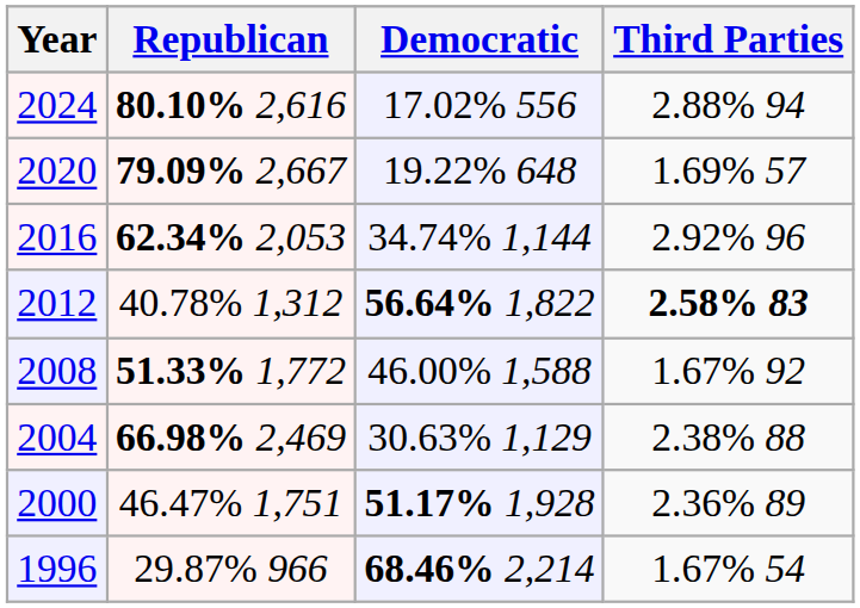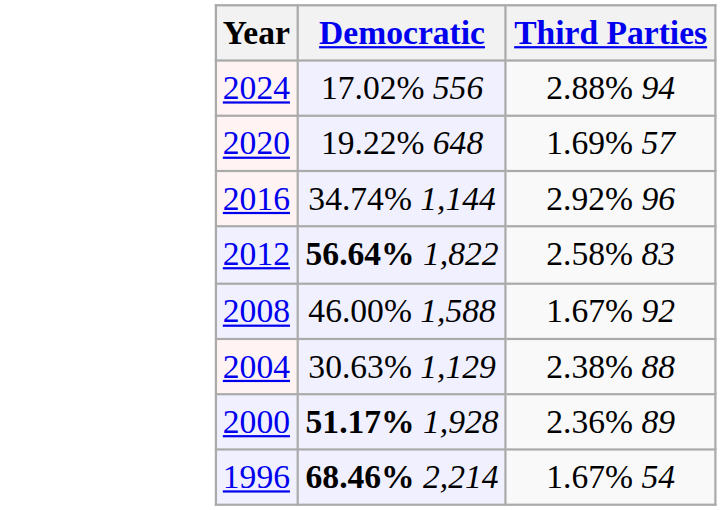 <table class="wikitable" style="float:right; font-size:95%;">
 <tr bgcolor=lightgrey>
 <th>Year</th>
-<th><a href='#'>Republican</a></th>
 <th><a href='#'>Democratic</a></th>
 <th><a href='#'>Third Parties</a></th>
 </tr>
 <tr>
 <td align="center" bgcolor="#fff3f3"><a href='#'>2024</a></td>
-<td align="center" bgcolor="#fff3f3"><strong>80.10%</strong> <em>2,616</em></td>
 <td align="center" bgcolor="#f0f0ff">17.02% <em>556</em></td>
 <td align="center">2.88% <em>94</em></td>
 </tr>
 <tr>
 <td align="center" bgcolor="#fff3f3"><a href='#'>2020</a></td>
-<td align="center" bgcolor="#fff3f3"><strong>79.09%</strong> <em>2,667</em></td>
 <td align="center" bgcolor="#f0f0ff">19.22% <em>648</em></td>
 <td align="center">1.69% <em>57</em></td>
 </tr>
 <tr>
 <td align="center" bgcolor="#fff3f3"><a href='#'>2016</a></td>
-<td align="center" bgcolor="#fff3f3"><strong>62.34%</strong> <em>2,053</em></td>
 <td align="center" bgcolor="#f0f0ff">34.74% <em>1,144</em></td>
 <td align="center">2.92% <em>96</em></td>
 </tr>
 <tr>
 <td align="center" bgcolor="#f0f0ff"><a href='#'>2012</a></td>
-<td align="center" bgcolor="#fff3f3">40.78% <em>1,312</em></td>
 <td align="center" bgcolor="#f0f0ff"><strong>56.64%</strong> <em>1,822</em></td>
-<td align="center"><strong>2.58% <em>83</em></strong></td>
+<td align="center">2.58% <em>83</em></td>
 </tr>
 <tr>
 <td align="center" bgcolor="#f0f0ff"><a href='#'>2008</a></td>
-<td align="center" bgcolor="#fff3f3"><strong>51.33%</strong> <em>1,772</em></td>
 <td align="center" bgcolor="#f0f0ff">46.00% <em>1,588</em></td>
 <td align="center">1.67% <em>92</em></td>
 </tr>
 <tr>
 <td align="center" bgcolor="#fff3f3"><a href='#'>2004</a></td>
-<td align="center" bgcolor="#fff3f3"><strong>66.98%</strong> <em>2,469</em></td>
 <td align="center" bgcolor="#f0f0ff">30.63% <em>1,129</em></td>
 <td align="center">2.38% <em>88</em></td>
 </tr>
 <tr>
 <td align="center" bgcolor="#f0f0ff"><a href='#'>2000</a></td>
-<td align="center" bgcolor="#fff3f3">46.47% <em>1,751</em></td>
 <td align="center" bgcolor="#f0f0ff"><strong>51.17%</strong> <em>1,928</em></td>
 <td align="center">2.36% <em>89</em></td>
 </tr>
 <tr>
 <td align="center" bgcolor="#f0f0ff"><a href='#'>1996</a></td>
-<td align="center" bgcolor="#fff3f3">29.87% <em>966</em></td>
 <td align="center" bgcolor="#f0f0ff"><strong>68.46%</strong> <em>2,214</em></td>
 <td align="center">1.67% <em>54</em></td>
 </tr>
 </table>
